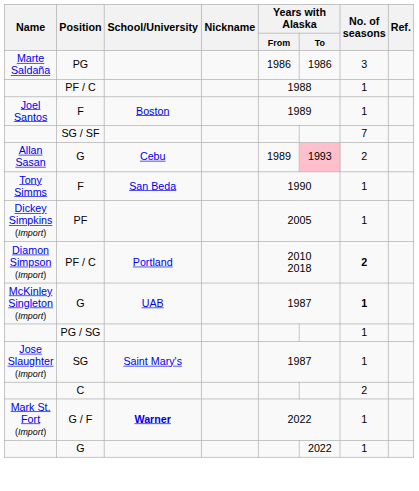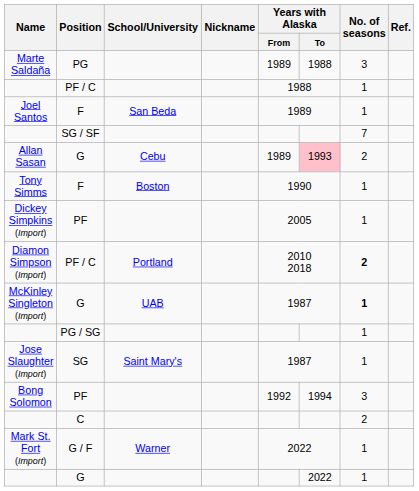 <table class="wikitable sortable" style="text-align:center" width="98%">
 <tr>
 <th style="width:180px;" rowspan="2">Name</th>
 <th rowspan="2">Position</th>
 <th style="width:250px;" rowspan="2">School/University</th>
 <th style="width:180px;" rowspan="2">Nickname</th>
 <th style="width:180px; text-align:center;" colspan="2">Years with Alaska</th>
 <th rowspan="2">No. of seasons</th>
 <th rowspan="2"; class=unsortable>Ref.</th>
 </tr>
 <tr>
 <th style="width:10%; text-align:center;"><small>From</small></th>
 <th style="width:10%; text-align:center;"><small>To</small></th>
 </tr>
 <tr>
 <td><a href='#'>Marte Saldaña</a></td>
 <td>PG</td>
 <td></td>
 <td></td>
-<td>1986</td>
-<td>1986</td>
+<td>1989</td>
+<td>1988</td>
 <td>3</td>
 <td></td>
 </tr>
 <tr>
 <td></td>
 <td>PF / C</td>
 <td></td>
 <td></td>
 <td colspan="2">1988</td>
 <td>1</td>
 <td></td>
 </tr>
 <tr>
 <td><a href='#'>Joel Santos</a></td>
 <td>F</td>
-<td><a href='#'>Boston</a></td>
+<td><a href='#'>San Beda</a></td>
 <td></td>
 <td colspan="2">1989</td>
 <td>1</td>
 <td></td>
 </tr>
 <tr>
 <td></td>
 <td>SG / SF</td>
 <td></td>
 <td></td>
 <td></td>
 <td></td>
 <td>7</td>
 <td></td>
 </tr>
 <tr>
 <td><a href='#'>Allan Sasan</a></td>
 <td>G</td>
 <td><a href='#'>Cebu</a></td>
 <td></td>
 <td>1989</td>
 <td style="background: pink;">1993</td>
 <td>2</td>
 <td></td>
 </tr>
 <tr>
 <td><a href='#'>Tony Simms</a></td>
 <td>F</td>
-<td><a href='#'>San Beda</a></td>
+<td><a href='#'>Boston</a></td>
 <td></td>
 <td colspan="2">1990</td>
 <td>1</td>
 <td></td>
 </tr>
 <tr>
 <td><a href='#'>Dickey Simpkins</a> <small>(<em>Import</em>)</small></td>
 <td>PF</td>
 <td></td>
 <td></td>
 <td colspan="2">2005</td>
 <td>1</td>
 <td></td>
 </tr>
 <tr>
 <td><a href='#'>Diamon Simpson</a> <small>(<em>Import</em>)</small></td>
 <td>PF / C</td>
 <td><a href='#'>Portland</a></td>
 <td></td>
 <td colspan="2">2010<br>2018</td>
 <td><strong>2</strong></td>
 <td></td>
 </tr>
 <tr>
 <td><a href='#'>McKinley Singleton</a> <small>(<em>Import</em>)</small></td>
 <td>G</td>
 <td><a href='#'>UAB</a></td>
 <td></td>
 <td colspan="2">1987</td>
 <td><strong>1</strong></td>
 <td></td>
 </tr>
 <tr>
 <td></td>
 <td>PG / SG</td>
 <td></td>
 <td></td>
 <td></td>
 <td></td>
 <td>1</td>
 <td></td>
 </tr>
 <tr>
 <td><a href='#'>Jose Slaughter</a> <small>(<em>Import</em>)</small></td>
 <td>SG</td>
 <td><a href='#'>Saint Mary's</a></td>
 <td></td>
 <td colspan="2">1987</td>
 <td>1</td>
 <td></td>
 </tr>
 <tr>
+<td><a href='#'>Bong Solomon</a></td>
+<td>PF</td>
+<td></td>
+<td></td>
+<td>1992</td>
+<td>1994</td>
+<td>3</td>
+<td></td>
+</tr>
+<tr>
 <td></td>
 <td>C</td>
 <td></td>
 <td></td>
 <td></td>
 <td></td>
 <td>2</td>
 <td></td>
 </tr>
 <tr>
 <td><a href='#'>Mark St. Fort</a> <small>(<em>Import</em>)</small></td>
 <td>G / F</td>
-<td><strong><a href='#'>Warner</a></strong></td>
+<td><a href='#'>Warner</a></td>
 <td></td>
 <td colspan="2">2022</td>
 <td>1</td>
 <td></td>
 </tr>
 <tr>
 <td></td>
 <td>G</td>
 <td></td>
 <td></td>
 <td></td>
 <td>2022</td>
 <td>1</td>
 <td></td>
 </tr>
 </table>
